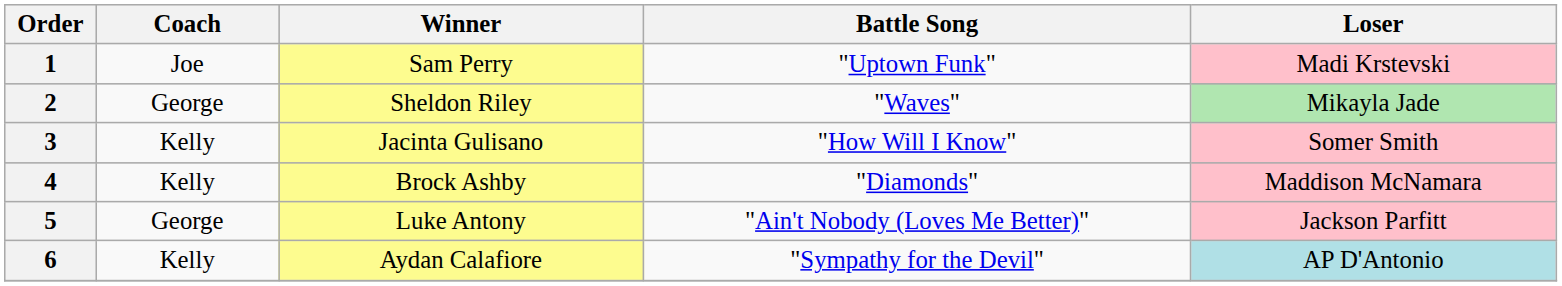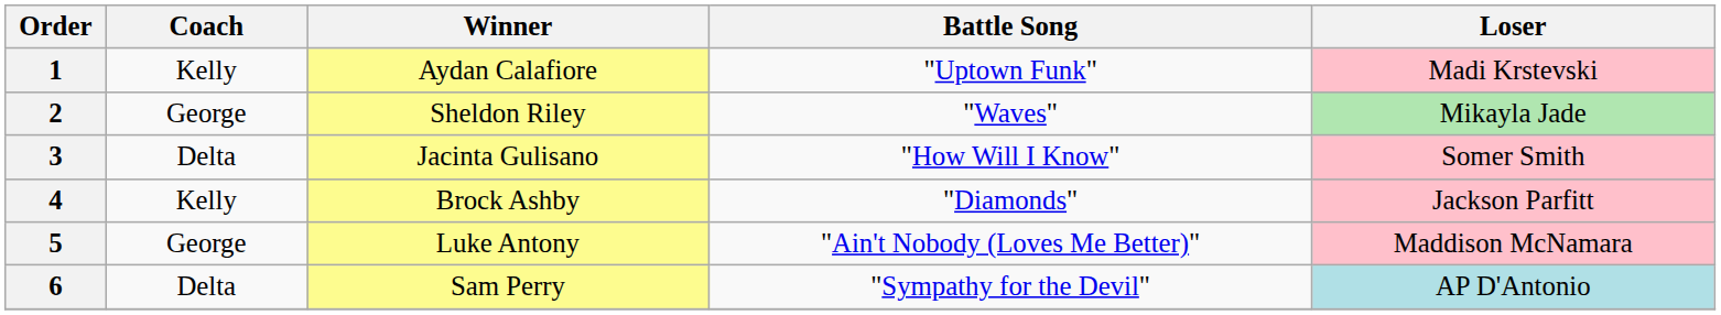 <table class="wikitable sortable" style="text-align: center; width: auto;">
 <tr>
 <th style="width:5%;">Order</th>
 <th style="width:10%;">Coach</th>
 <th style="width:20%;">Winner</th>
 <th style="width:30%;">Battle Song</th>
 <th style="width:20%;">Loser</th>
 </tr>
 <tr>
 <th>1</th>
-<td>Joe</td>
-<td bgcolor="#fdfc8f">Sam Perry</td>
+<td>Kelly</td>
+<td bgcolor="#fdfc8f">Aydan Calafiore</td>
 <td>"<a href='#'>Uptown Funk</a>"</td>
 <td bgcolor="pink">Madi Krstevski</td>
 </tr>
 <tr>
 <th>2</th>
 <td>George</td>
 <td bgcolor="#fdfc8f">Sheldon Riley</td>
 <td>"<a href='#'>Waves</a>"</td>
 <td bgcolor="#b0e6b0">Mikayla Jade</td>
 </tr>
 <tr>
 <th>3</th>
-<td>Kelly</td>
+<td>Delta</td>
 <td bgcolor="#fdfc8f">Jacinta Gulisano</td>
 <td>"<a href='#'>How Will I Know</a>"</td>
 <td bgcolor="pink">Somer Smith</td>
 </tr>
 <tr>
 <th>4</th>
 <td>Kelly</td>
 <td bgcolor="#fdfc8f">Brock Ashby</td>
 <td>"<a href='#'>Diamonds</a>"</td>
-<td bgcolor="pink">Maddison McNamara</td>
+<td bgcolor="pink">Jackson Parfitt</td>
 </tr>
 <tr>
 <th>5</th>
 <td>George</td>
 <td bgcolor="#fdfc8f">Luke Antony</td>
 <td>"<a href='#'>Ain't Nobody (Loves Me Better)</a>"</td>
-<td bgcolor="pink">Jackson Parfitt</td>
+<td bgcolor="pink">Maddison McNamara</td>
 </tr>
 <tr>
 <th>6</th>
-<td>Kelly</td>
-<td bgcolor="#fdfc8f">Aydan Calafiore</td>
+<td>Delta</td>
+<td bgcolor="#fdfc8f">Sam Perry</td>
 <td>"<a href='#'>Sympathy for the Devil</a>"</td>
 <td bgcolor="B0E0E6">AP D'Antonio</td>
 </tr>
 <tr>
 </tr>
 </table>
